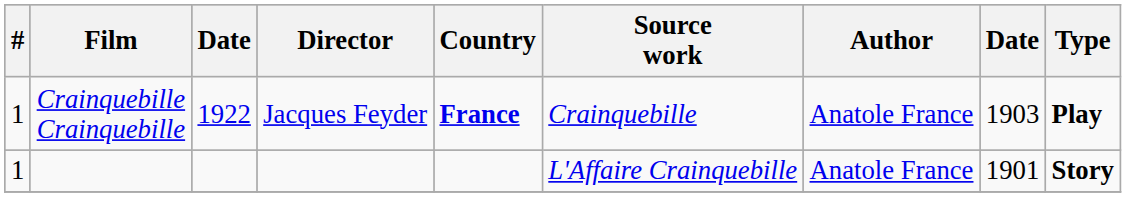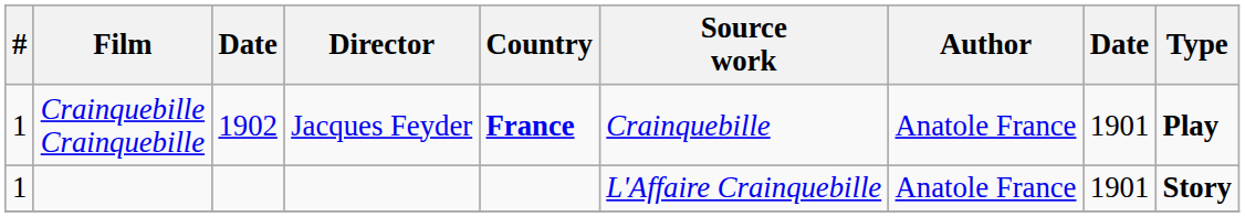 <table class="wikitable">
 <tr>
 <th>#</th>
 <th>Film</th>
 <th>Date</th>
 <th>Director</th>
 <th>Country</th>
 <th>Source<br>work</th>
 <th>Author</th>
 <th>Date</th>
 <th>Type</th>
 </tr>
 <tr>
 <td>1</td>
 <td><em><a href='#'>Crainquebille</a></em><br><em><a href='#'>Crainquebille</a></em></td>
-<td><a href='#'>1922</a></td>
+<td><a href='#'>1902</a></td>
 <td><a href='#'>Jacques Feyder</a></td>
 <td><strong><a href='#'>France</a></strong></td>
 <td><em><a href='#'>Crainquebille</a></em></td>
 <td><a href='#'>Anatole France</a></td>
-<td>1903</td>
+<td>1901</td>
 <td><strong>Play</strong></td>
 </tr>
 <tr>
 <td>1</td>
 <td></td>
 <td></td>
 <td></td>
 <td></td>
 <td><em><a href='#'>L'Affaire Crainquebille</a></em></td>
 <td><a href='#'>Anatole France</a></td>
 <td>1901</td>
 <td><strong>Story</strong></td>
 </tr>
 <tr>
 </tr>
 </table>
